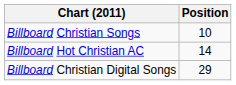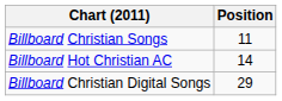 <table class="wikitable">
 <tr>
 <th>Chart (2011)</th>
 <th>Position</th>
 </tr>
 <tr>
 <td><em><a href='#'>Billboard</a></em> <a href='#'>Christian Songs</a></td>
-<td align="center">10</td>
+<td align="center">11</td>
 </tr>
 <tr>
 <td><em><a href='#'>Billboard</a></em> <a href='#'>Hot Christian AC</a></td>
 <td align="center">14</td>
 </tr>
 <tr>
 <td><em><a href='#'>Billboard</a></em> Christian Digital Songs</td>
 <td align="center">29</td>
 </tr>
 </table>
